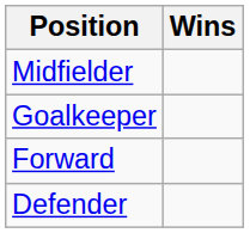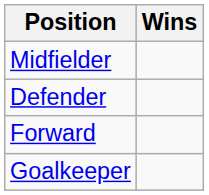 <table class="wikitable sortable" style="border-collapse:collapse">
 <tr>
 <th>Position</th>
 <th>Wins</th>
 </tr>
 <tr>
 <td><a href='#'>Midfielder</a></td>
 <td align="center"></td>
 </tr>
 <tr>
-<td><a href='#'>Goalkeeper</a></td>
+<td><a href='#'>Defender</a></td>
 <td align="center"></td>
 </tr>
 <tr>
 <td><a href='#'>Forward</a></td>
 <td align="center"></td>
 </tr>
 <tr>
-<td><a href='#'>Defender</a></td>
+<td><a href='#'>Goalkeeper</a></td>
 <td align="center"></td>
 </tr>
 </table>
